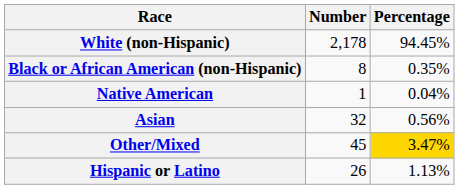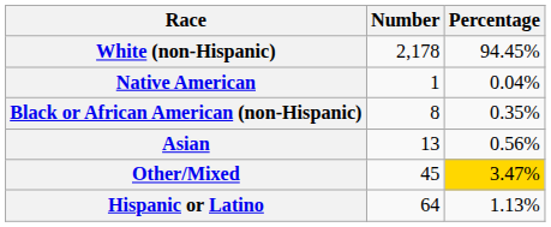 <table class="wikitable" style="text-align:right">
 <tr>
 <th scope="col">Race</th>
 <th scope="col">Number</th>
 <th scope="col">Percentage</th>
 </tr>
 <tr>
 <th scope="row"><a href='#'>White</a> (non-Hispanic)</th>
 <td>2,178</td>
 <td>94.45%</td>
 </tr>
 <tr>
+<th scope="row"><a href='#'>Native American</a></th>
+<td>1</td>
+<td>0.04%</td>
+</tr>
+<tr>
 <th scope="row"><a href='#'>Black or African American</a> (non-Hispanic)</th>
 <td>8</td>
 <td>0.35%</td>
 </tr>
 <tr>
-<th scope="row"><a href='#'>Native American</a></th>
-<td>1</td>
-<td>0.04%</td>
-</tr>
-<tr>
 <th scope="row"><a href='#'>Asian</a></th>
-<td>32</td>
+<td>13</td>
 <td>0.56%</td>
 </tr>
 <tr>
 <th scope="row"><a href='#'>Other/Mixed</a></th>
 <td>45</td>
 <td style="background: gold;">3.47%</td>
 </tr>
 <tr>
 <th scope="row"><a href='#'>Hispanic</a> or <a href='#'>Latino</a></th>
-<td>26</td>
+<td>64</td>
 <td>1.13%</td>
 </tr>
 </table>
